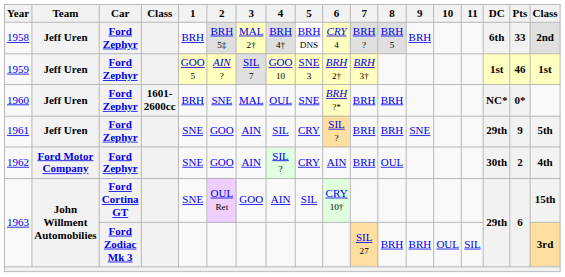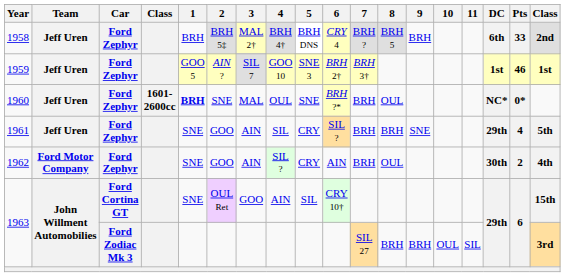 <table class="wikitable" style="text-align:center; font-size:85%">
 <tr>
 <th>Year</th>
 <th>Team</th>
 <th>Car</th>
 <th>Class</th>
 <th>1</th>
 <th>2</th>
 <th>3</th>
 <th>4</th>
 <th>5</th>
 <th>6</th>
 <th>7</th>
 <th>8</th>
 <th>9</th>
 <th>10</th>
 <th>11</th>
 <th>DC</th>
 <th>Pts</th>
 <th>Class</th>
 </tr>
 <tr>
 <td><a href='#'>1958</a></td>
 <th>Jeff Uren</th>
 <th><a href='#'>Ford Zephyr</a></th>
 <th><span></span></th>
 <td><a href='#'>BRH</a></td>
 <td style="background:#DFDFDF;"><a href='#'>BRH</a><br><small>5‡</small></td>
 <td style="background:#FFFFBF;"><a href='#'>MAL</a><br><small>2†</small></td>
 <td style="background:#DFDFDF;"><a href='#'>BRH</a><br><small>4†</small></td>
 <td style="background:#FFFFFF;"><a href='#'>BRH</a><br><small>DNS</small></td>
 <td style="background:#FFFFBF;"><em><a href='#'>CRY</a></em><br><small>4</small></td>
 <td style="background:#DFDFDF;"><a href='#'>BRH</a><br><small>?</small></td>
 <td style="background:#DFDFDF;"><a href='#'>BRH</a><br><small>5</small></td>
 <td><a href='#'>BRH</a></td>
 <td></td>
 <td></td>
 <th>6th</th>
 <th>33</th>
 <td style="background:#DFDFDF;"><strong>2nd</strong></td>
 </tr>
 <tr>
 <td><a href='#'>1959</a></td>
 <th>Jeff Uren</th>
 <th><a href='#'>Ford Zephyr</a></th>
 <th><span></span></th>
 <td style="background:#FFFFBF;"><a href='#'>GOO</a><br><small>5</small></td>
 <td style="background:#FFFFBF;"><em><a href='#'>AIN</a></em><br><small>?</small></td>
 <td style="background:#DFDFDF;"><a href='#'>SIL</a><br><small>7</small></td>
 <td style="background:#FFFFBF;"><a href='#'>GOO</a><br><small>10</small></td>
 <td style="background:#FFFFBF;"><a href='#'>SNE</a><br><small>3</small></td>
 <td style="background:#FFFFBF;"><em><a href='#'>BRH</a></em><br><small>2†</small></td>
 <td style="background:#FFFFBF;"><em><a href='#'>BRH</a></em><br><small>3†</small></td>
 <td></td>
 <td></td>
 <td></td>
 <td></td>
 <td style="background:#FFFFBF;"><strong>1st</strong></td>
 <td style="background:#FFFFBF;"><strong>46</strong></td>
 <td style="background:#FFFFBF;"><strong>1st</strong></td>
 </tr>
 <tr>
 <td><a href='#'>1960</a></td>
 <th>Jeff Uren</th>
 <th><a href='#'>Ford Zephyr</a></th>
 <th><span>1601-2600cc</span></th>
-<td><a href='#'>BRH</a></td>
+<td><strong><a href='#'>BRH</a></strong></td>
 <td><a href='#'>SNE</a></td>
 <td><a href='#'>MAL</a></td>
 <td><a href='#'>OUL</a></td>
 <td><a href='#'>SNE</a></td>
 <td style="background:#FFFFBF;"><em><a href='#'>BRH</a></em><br><small>?*</small></td>
 <td><a href='#'>BRH</a></td>
-<td><a href='#'>BRH</a></td>
+<td><a href='#'>OUL</a></td>
 <td></td>
 <td></td>
 <td></td>
 <th>NC*</th>
 <th>0*</th>
 <td></td>
 </tr>
 <tr>
 <td><a href='#'>1961</a></td>
 <th>Jeff Uren</th>
 <th><a href='#'>Ford Zephyr</a></th>
 <th><span></span></th>
 <td><a href='#'>SNE</a></td>
 <td><a href='#'>GOO</a></td>
 <td><a href='#'>AIN</a></td>
 <td><a href='#'>SIL</a></td>
 <td><a href='#'>CRY</a></td>
 <td style="background:#FFDF9F;"><a href='#'>SIL</a><br><small>?</small></td>
 <td><a href='#'>BRH</a></td>
 <td><a href='#'>BRH</a></td>
 <td><a href='#'>SNE</a></td>
 <td></td>
 <td></td>
 <th>29th</th>
-<th>9</th>
+<th>4</th>
 <th>5th</th>
 </tr>
 <tr>
 <td><a href='#'>1962</a></td>
 <th><a href='#'>Ford Motor Company</a></th>
 <th><a href='#'>Ford Zephyr</a></th>
 <th><span></span></th>
 <td><a href='#'>SNE</a></td>
 <td><a href='#'>GOO</a></td>
 <td><a href='#'>AIN</a></td>
 <td style="background:#DFFFDF;"><a href='#'>SIL</a><br><small>?</small></td>
 <td><a href='#'>CRY</a></td>
 <td><a href='#'>AIN</a></td>
 <td><a href='#'>BRH</a></td>
 <td><a href='#'>OUL</a></td>
 <td></td>
 <td></td>
 <td></td>
 <th>30th</th>
 <th>2</th>
 <th>4th</th>
 </tr>
 <tr>
 <td rowspan=2><a href='#'>1963</a></td>
 <th rowspan=2>John Willment Automobilies</th>
 <th><a href='#'>Ford Cortina GT</a></th>
 <th><span></span></th>
 <td><a href='#'>SNE</a></td>
 <td style="background:#EFCFFF;"><a href='#'>OUL</a><br><small>Ret</small></td>
 <td><a href='#'>GOO</a></td>
 <td><a href='#'>AIN</a></td>
 <td><a href='#'>SIL</a></td>
 <td style="background:#DFFFDF;"><a href='#'>CRY</a><br><small>10†</small></td>
 <td></td>
 <td></td>
 <td></td>
 <td></td>
 <td></td>
 <th rowspan=2>29th</th>
 <th rowspan=2>6</th>
 <th>15th</th>
 </tr>
 <tr>
 <th><a href='#'>Ford Zodiac Mk 3</a></th>
 <th><span></span></th>
 <td></td>
 <td></td>
 <td></td>
 <td></td>
 <td></td>
 <td></td>
 <td style="background:#FFDF9F;"><a href='#'>SIL</a><br><small>27</small></td>
 <td><a href='#'>BRH</a></td>
 <td><a href='#'>BRH</a></td>
 <td><a href='#'>OUL</a></td>
 <td><a href='#'>SIL</a></td>
 <td style="background:#FFDF9F;"><strong>3rd</strong></td>
 </tr>
 <tr>
 <th colspan="18"></th>
 </tr>
 </table>
